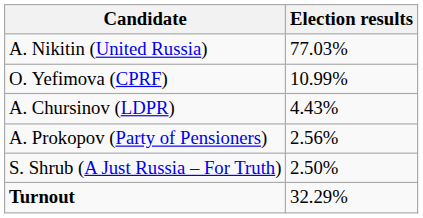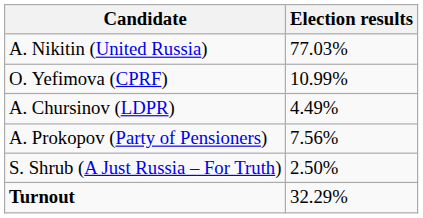 <table class="wikitable">
 <tr>
 <th>Candidate</th>
 <th>Election results</th>
 </tr>
 <tr>
 <td>A. Nikitin (<a href='#'>United Russia</a>)</td>
 <td>77.03%</td>
 </tr>
 <tr>
 <td>O. Yefimova (<a href='#'>CPRF</a>)</td>
 <td>10.99%</td>
 </tr>
 <tr>
 <td>A. Chursinov (<a href='#'>LDPR</a>)</td>
-<td>4.43%</td>
+<td>4.49%</td>
 </tr>
 <tr>
 <td>A. Prokopov (<a href='#'>Party of Pensioners</a>)</td>
-<td>2.56%</td>
+<td>7.56%</td>
 </tr>
 <tr>
 <td>S. Shrub (<a href='#'>A Just Russia – For Truth</a>)</td>
 <td>2.50%</td>
 </tr>
 <tr>
 <td><strong>Turnout</strong></td>
 <td>32.29%</td>
 </tr>
 </table>
